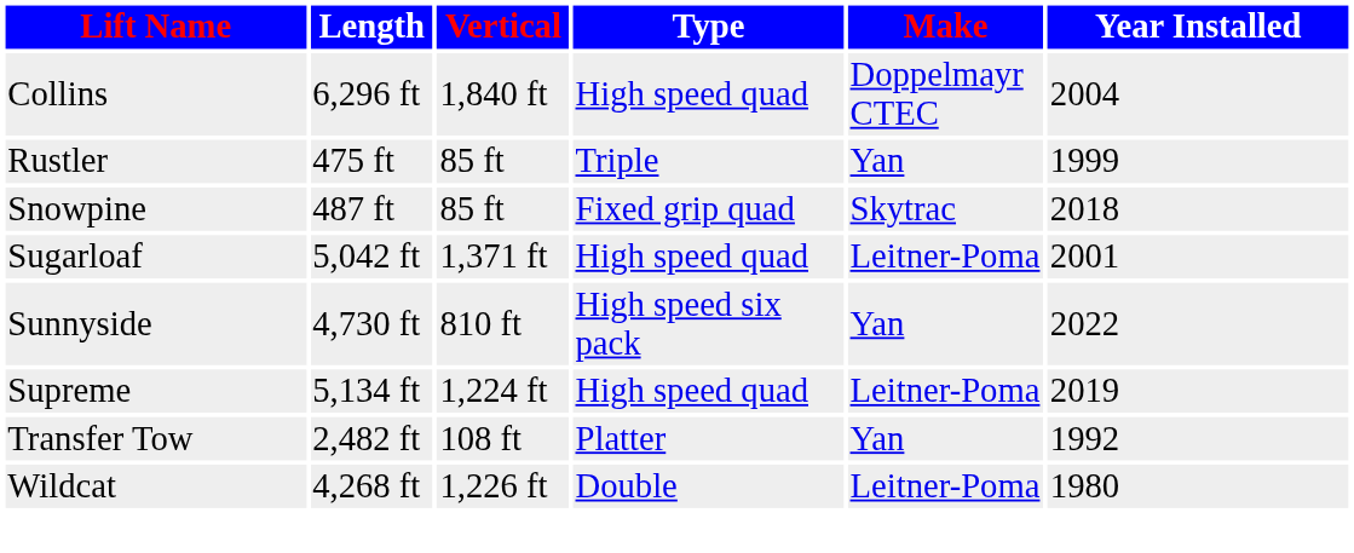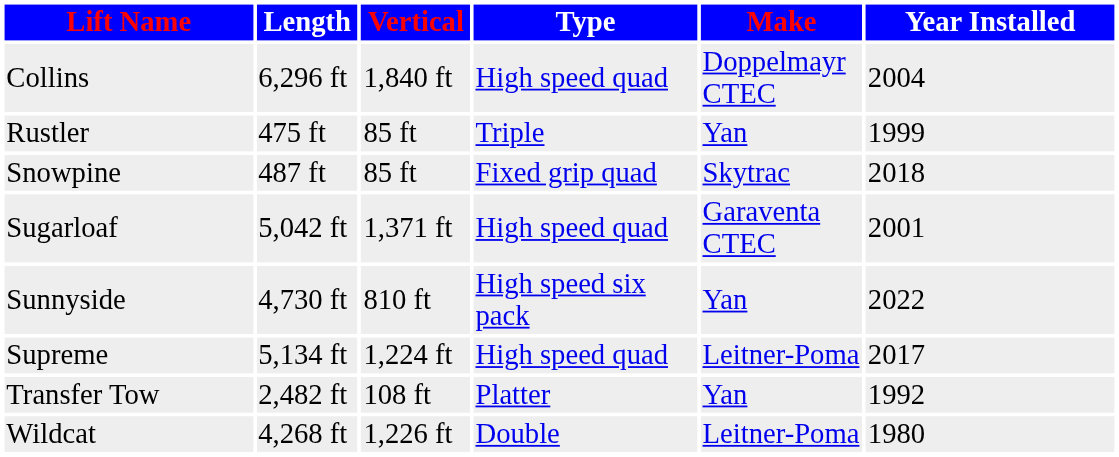 <table>
 <tr>
 <th style="width:20%; background:blue; color:red;">Lift Name</th>
 <th style="width:06%; background:blue; color:white;">Length</th>
 <th style="width:06%; background:blue; color:red;">Vertical</th>
 <th style="width:18%; background:blue; color:white;">Type</th>
 <th style="width:10%; background:blue; color:red;">Make</th>
 <th style="width:20%; background:blue; color:white;">Year Installed</th>
 </tr>
 <tr style="background:#eee; color:black;">
 <td>Collins</td>
 <td>6,296 ft</td>
 <td>1,840 ft</td>
 <td><a href='#'>High speed quad</a></td>
 <td><a href='#'>Doppelmayr CTEC</a></td>
 <td>2004</td>
 </tr>
 <tr style="background:#eee; color:black;">
 <td>Rustler</td>
 <td>475 ft</td>
 <td>85 ft</td>
 <td><a href='#'>Triple</a></td>
 <td><a href='#'>Yan</a></td>
 <td>1999</td>
 </tr>
 <tr style="background:#eee; color:black;">
 <td>Snowpine</td>
 <td>487 ft</td>
 <td>85 ft</td>
 <td><a href='#'>Fixed grip quad</a></td>
 <td><a href='#'>Skytrac</a></td>
 <td>2018</td>
 </tr>
 <tr style="background:#eee; color:black;">
 <td>Sugarloaf</td>
 <td>5,042 ft</td>
 <td>1,371 ft</td>
 <td><a href='#'>High speed quad</a></td>
-<td><a href='#'>Leitner-Poma</a></td>
+<td><a href='#'>Garaventa CTEC</a></td>
 <td>2001</td>
 </tr>
 <tr style="background:#eee; color:black;">
 <td>Sunnyside</td>
 <td>4,730 ft</td>
 <td>810 ft</td>
 <td><a href='#'>High speed six pack</a></td>
 <td><a href='#'>Yan</a></td>
 <td>2022</td>
 </tr>
 <tr style="background:#eee; color:black;">
 <td>Supreme</td>
 <td>5,134 ft</td>
 <td>1,224 ft</td>
 <td><a href='#'>High speed quad</a></td>
 <td><a href='#'>Leitner-Poma</a></td>
-<td>2019</td>
+<td>2017</td>
 </tr>
 <tr style="background:#eee; color:black;">
 <td>Transfer Tow</td>
 <td>2,482 ft</td>
 <td>108 ft</td>
 <td><a href='#'>Platter</a></td>
 <td><a href='#'>Yan</a></td>
 <td>1992</td>
 </tr>
 <tr style="background:#eee; color:black;">
 <td>Wildcat</td>
 <td>4,268 ft</td>
 <td>1,226 ft</td>
 <td><a href='#'>Double</a></td>
 <td><a href='#'>Leitner-Poma</a></td>
 <td>1980</td>
 </tr>
 </table>
